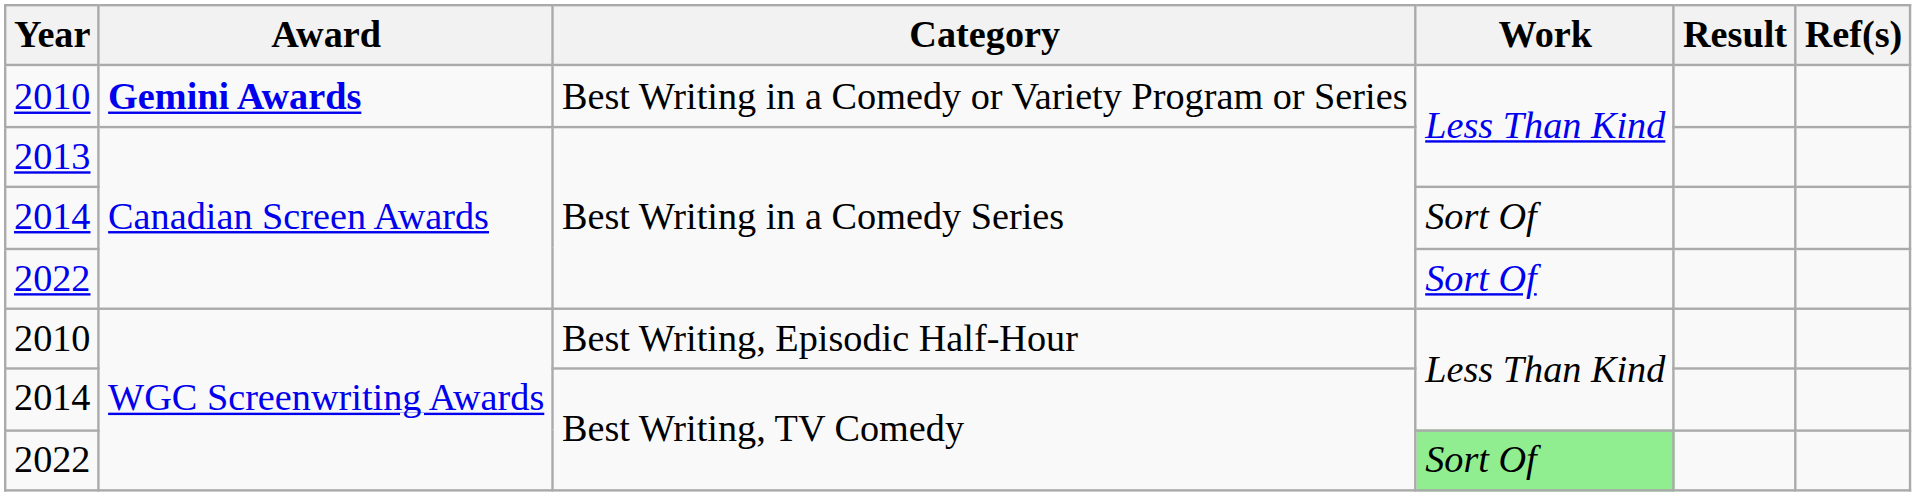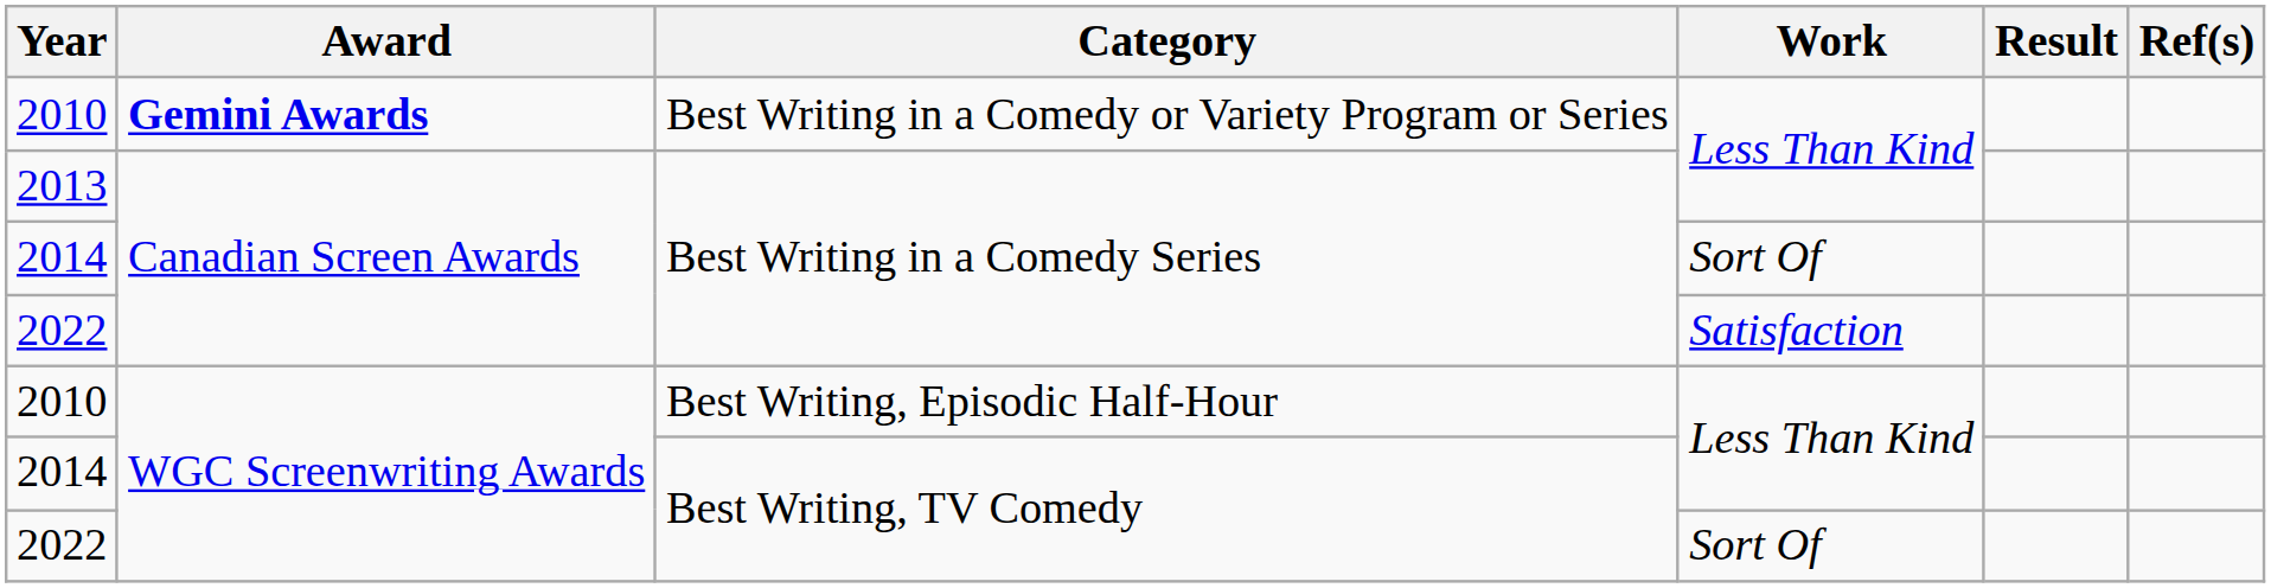 <table class="wikitable plainrowheaders sortable">
 <tr>
 <th>Year</th>
 <th>Award</th>
 <th>Category</th>
 <th>Work</th>
 <th>Result</th>
 <th>Ref(s)</th>
 </tr>
 <tr>
 <td><a href='#'>2010</a></td>
 <td><strong><a href='#'>Gemini Awards</a></strong></td>
 <td>Best Writing in a Comedy or Variety Program or Series</td>
 <td rowspan=2><em><a href='#'>Less Than Kind</a></em></td>
 <td></td>
 <td></td>
 </tr>
 <tr>
 <td><a href='#'>2013</a></td>
 <td rowspan=3><a href='#'>Canadian Screen Awards</a></td>
 <td rowspan=3>Best Writing in a Comedy Series</td>
 <td></td>
 <td></td>
 </tr>
 <tr>
 <td><a href='#'>2014</a></td>
 <td><em>Sort Of</em></td>
 <td></td>
 <td></td>
 </tr>
 <tr>
 <td><a href='#'>2022</a></td>
-<td><em><a href='#'>Sort Of</a></em></td>
+<td><em><a href='#'>Satisfaction</a></em></td>
 <td></td>
 <td></td>
 </tr>
 <tr>
 <td>2010</td>
 <td rowspan=3><a href='#'>WGC Screenwriting Awards</a></td>
 <td>Best Writing, Episodic Half-Hour</td>
 <td rowspan=2><em>Less Than Kind</em></td>
 <td></td>
 <td></td>
 </tr>
 <tr>
 <td>2014</td>
 <td rowspan=2>Best Writing, TV Comedy</td>
 <td></td>
 </tr>
 <tr>
 <td>2022</td>
-<td style="background: lightgreen;"><em>Sort Of</em></td>
+<td><em>Sort Of</em></td>
 <td></td>
 <td></td>
 </tr>
 </table>
